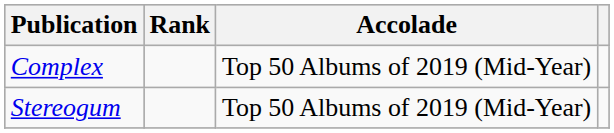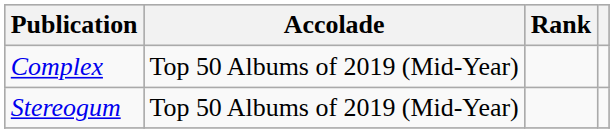 <table class="sortable wikitable">
 <tr>
 <th>Publication</th>
+<th>Accolade</th>
 <th>Rank</th>
-<th>Accolade</th>
 <th class="unsortable"></th>
 </tr>
 <tr>
 <td><em><a href='#'>Complex</a></em></td>
+<td>Top 50 Albums of 2019 (Mid-Year)</td>
 <td></td>
-<td>Top 50 Albums of 2019 (Mid-Year)</td>
 <td></td>
 </tr>
 <tr>
 <td><em><a href='#'>Stereogum</a></em></td>
+<td>Top 50 Albums of 2019 (Mid-Year)</td>
 <td></td>
-<td>Top 50 Albums of 2019 (Mid-Year)</td>
 <td></td>
 </tr>
 </table>
